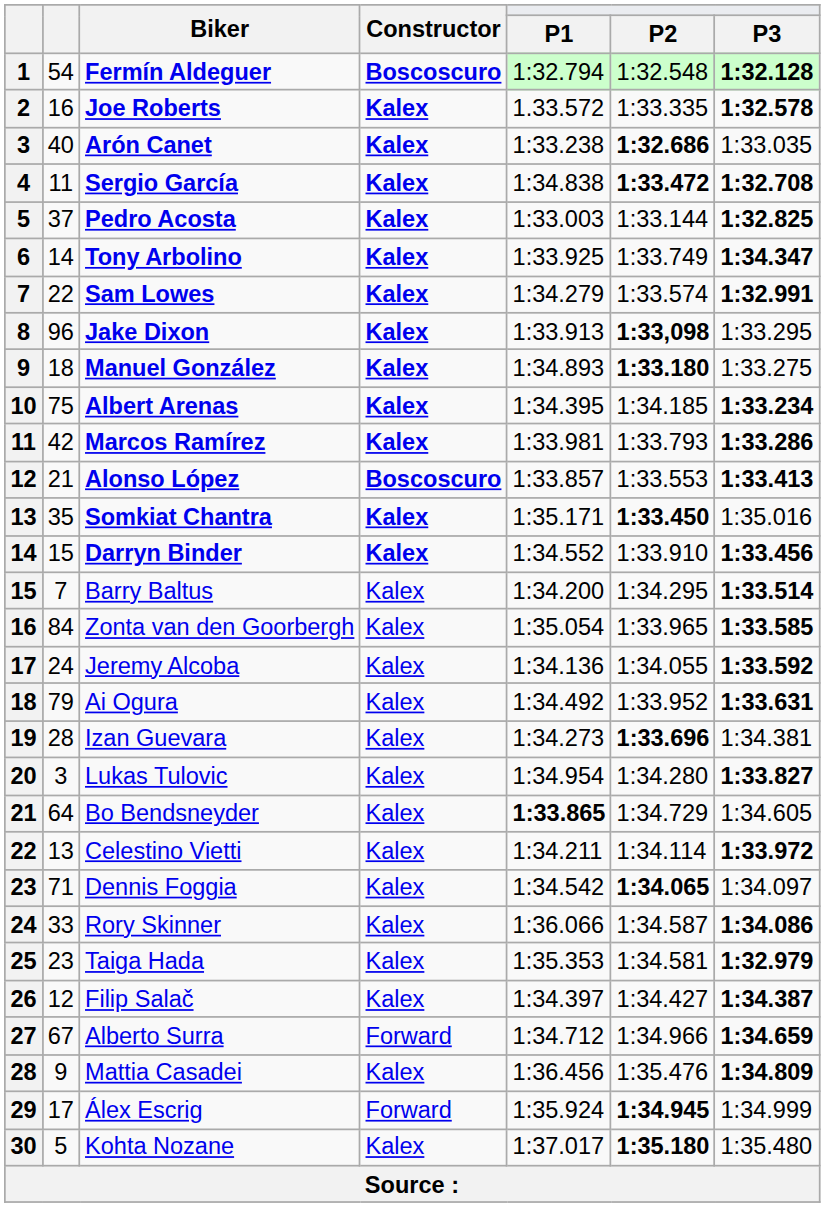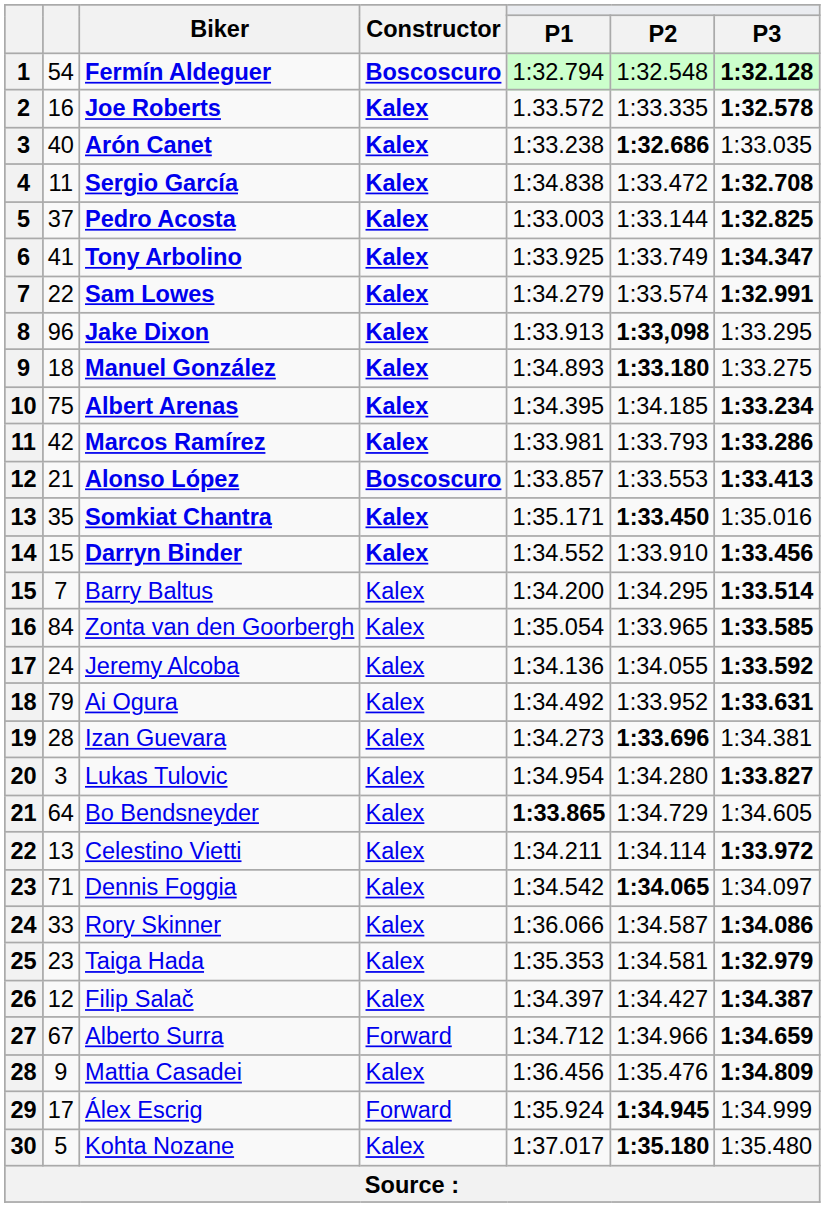 <table class="wikitable sortable" style="font-size: 85%;">
 <tr>
 <th rowspan="2"></th>
 <th rowspan="2"></th>
 <th rowspan="2">Biker</th>
 <th rowspan="2">Constructor</th>
 <th colspan="3" style="background:#eaecf0; text-align:center;"></th>
 </tr>
 <tr>
 <th scope="col">P1</th>
 <th scope="col">P2</th>
 <th scope="col">P3</th>
 </tr>
 <tr>
 <th scope="row">1</th>
 <td align="center">54</td>
 <td><strong> <a href='#'>Fermín Aldeguer</a></strong></td>
 <td><strong><a href='#'>Boscoscuro</a></strong></td>
 <td style="background:#ccffcc;">1:32.794</td>
 <td style="background:#ccffcc;">1:32.548</td>
 <td style="background:#ccffcc;"><strong>1:32.128</strong></td>
 </tr>
 <tr>
 <th scope="row">2</th>
 <td align="center">16</td>
 <td><strong> <a href='#'>Joe Roberts</a></strong></td>
 <td><strong><a href='#'>Kalex</a></strong></td>
 <td>1.33.572</td>
 <td>1:33.335</td>
 <td><strong>1:32.578</strong></td>
 </tr>
 <tr>
 <th scope="row">3</th>
 <td align="center">40</td>
 <td><strong> <a href='#'>Arón Canet</a></strong></td>
 <td><strong><a href='#'>Kalex</a></strong></td>
 <td>1:33.238</td>
 <td><strong>1:32.686</strong></td>
 <td>1:33.035</td>
 </tr>
 <tr>
 <th scope="row">4</th>
 <td align="center">11</td>
 <td><strong> <a href='#'>Sergio García</a></strong></td>
 <td><strong><a href='#'>Kalex</a></strong></td>
 <td>1:34.838</td>
-<td><strong>1:33.472</strong></td>
+<td>1:33.472</td>
 <td><strong>1:32.708</strong></td>
 </tr>
 <tr>
 <th scope="row">5</th>
 <td align="center">37</td>
 <td><strong> <a href='#'>Pedro Acosta</a></strong></td>
 <td><strong><a href='#'>Kalex</a></strong></td>
 <td>1:33.003</td>
 <td>1:33.144</td>
 <td><strong>1:32.825</strong></td>
 </tr>
 <tr>
 <th scope="row">6</th>
-<td align="center">14</td>
+<td align="center">41</td>
 <td><strong> <a href='#'>Tony Arbolino</a></strong></td>
 <td><strong><a href='#'>Kalex</a></strong></td>
 <td>1:33.925</td>
 <td>1:33.749</td>
 <td><strong>1:34.347</strong></td>
 </tr>
 <tr>
 <th scope="row">7</th>
 <td align="center">22</td>
 <td><strong> <a href='#'>Sam Lowes</a></strong></td>
 <td><strong><a href='#'>Kalex</a></strong></td>
 <td>1:34.279</td>
 <td>1:33.574</td>
 <td><strong>1:32.991</strong></td>
 </tr>
 <tr>
 <th scope="row">8</th>
 <td align="center">96</td>
 <td><strong> <a href='#'>Jake Dixon</a></strong></td>
 <td><strong><a href='#'>Kalex</a></strong></td>
 <td>1:33.913</td>
 <td><strong>1:33,098</strong></td>
 <td>1:33.295</td>
 </tr>
 <tr>
 <th scope="row">9</th>
 <td align="center">18</td>
 <td><strong> <a href='#'>Manuel González</a></strong></td>
 <td><strong><a href='#'>Kalex</a></strong></td>
 <td>1:34.893</td>
 <td><strong>1:33.180</strong></td>
 <td>1:33.275</td>
 </tr>
 <tr>
 <th scope="row">10</th>
 <td align="center">75</td>
 <td><strong> <a href='#'>Albert Arenas</a></strong></td>
 <td><strong><a href='#'>Kalex</a></strong></td>
 <td>1:34.395</td>
 <td>1:34.185</td>
 <td><strong>1:33.234</strong></td>
 </tr>
 <tr>
 <th scope="row">11</th>
 <td align="center">42</td>
 <td><strong> <a href='#'>Marcos Ramírez</a></strong></td>
 <td><strong><a href='#'>Kalex</a></strong></td>
 <td>1:33.981</td>
 <td>1:33.793</td>
 <td><strong>1:33.286</strong></td>
 </tr>
 <tr>
 <th scope="row">12</th>
 <td align="center">21</td>
 <td><strong> <a href='#'>Alonso López</a></strong></td>
 <td><strong><a href='#'>Boscoscuro</a></strong></td>
 <td>1:33.857</td>
 <td>1:33.553</td>
 <td><strong>1:33.413</strong></td>
 </tr>
 <tr>
 <th scope="row">13</th>
 <td align="center">35</td>
 <td><strong> <a href='#'>Somkiat Chantra</a></strong></td>
 <td><strong><a href='#'>Kalex</a></strong></td>
 <td>1:35.171</td>
 <td><strong>1:33.450</strong></td>
 <td>1:35.016</td>
 </tr>
 <tr>
 <th scope="row">14</th>
 <td align="center">15</td>
 <td><strong> <a href='#'>Darryn Binder</a></strong></td>
 <td><strong><a href='#'>Kalex</a></strong></td>
 <td>1:34.552</td>
 <td>1:33.910</td>
 <td><strong>1:33.456</strong></td>
 </tr>
 <tr>
 <th scope="row">15</th>
 <td align="center">7</td>
 <td> <a href='#'>Barry Baltus</a></td>
 <td><a href='#'>Kalex</a></td>
 <td>1:34.200</td>
 <td>1:34.295</td>
 <td><strong>1:33.514</strong></td>
 </tr>
 <tr>
 <th scope="row">16</th>
 <td align="center">84</td>
 <td> <a href='#'>Zonta van den Goorbergh</a></td>
 <td><a href='#'>Kalex</a></td>
 <td>1:35.054</td>
 <td>1:33.965</td>
 <td><strong>1:33.585</strong></td>
 </tr>
 <tr>
 <th scope="row">17</th>
 <td align="center">24</td>
 <td> <a href='#'>Jeremy Alcoba</a></td>
 <td><a href='#'>Kalex</a></td>
 <td>1:34.136</td>
 <td>1:34.055</td>
 <td><strong>1:33.592</strong></td>
 </tr>
 <tr>
 <th scope="row">18</th>
 <td align="center">79</td>
 <td> <a href='#'>Ai Ogura</a></td>
 <td><a href='#'>Kalex</a></td>
 <td>1:34.492</td>
 <td>1:33.952</td>
 <td><strong>1:33.631</strong></td>
 </tr>
 <tr>
 <th scope="row">19</th>
 <td align="center">28</td>
 <td> <a href='#'>Izan Guevara</a></td>
 <td><a href='#'>Kalex</a></td>
 <td>1:34.273</td>
 <td><strong>1:33.696</strong></td>
 <td>1:34.381</td>
 </tr>
 <tr>
 <th scope="row">20</th>
 <td align="center">3</td>
 <td> <a href='#'>Lukas Tulovic</a></td>
 <td><a href='#'>Kalex</a></td>
 <td>1:34.954</td>
 <td>1:34.280</td>
 <td><strong>1:33.827</strong></td>
 </tr>
 <tr>
 <th scope="row">21</th>
 <td align="center">64</td>
 <td> <a href='#'>Bo Bendsneyder</a></td>
 <td><a href='#'>Kalex</a></td>
 <td><strong>1:33.865</strong></td>
 <td>1:34.729</td>
 <td>1:34.605</td>
 </tr>
 <tr>
 <th scope="row">22</th>
 <td align="center">13</td>
 <td> <a href='#'>Celestino Vietti</a></td>
 <td><a href='#'>Kalex</a></td>
 <td>1:34.211</td>
 <td>1:34.114</td>
 <td><strong>1:33.972</strong></td>
 </tr>
 <tr>
 <th scope="row">23</th>
 <td align="center">71</td>
 <td> <a href='#'>Dennis Foggia</a></td>
 <td><a href='#'>Kalex</a></td>
 <td>1:34.542</td>
 <td><strong>1:34.065</strong></td>
 <td>1:34.097</td>
 </tr>
 <tr>
 <th scope="row">24</th>
 <td align="center">33</td>
 <td> <a href='#'>Rory Skinner</a></td>
 <td><a href='#'>Kalex</a></td>
 <td>1:36.066</td>
 <td>1:34.587</td>
 <td><strong>1:34.086</strong></td>
 </tr>
 <tr>
 <th scope="row">25</th>
 <td align="center">23</td>
 <td> <a href='#'>Taiga Hada</a></td>
 <td><a href='#'>Kalex</a></td>
 <td>1:35.353</td>
 <td>1:34.581</td>
 <td><strong>1:32.979</strong></td>
 </tr>
 <tr>
 <th scope="row">26</th>
 <td align="center">12</td>
 <td> <a href='#'>Filip Salač</a></td>
 <td><a href='#'>Kalex</a></td>
 <td>1:34.397</td>
 <td>1:34.427</td>
 <td><strong>1:34.387</strong></td>
 </tr>
 <tr>
 <th scope="row">27</th>
 <td align="center">67</td>
 <td> <a href='#'>Alberto Surra</a></td>
 <td><a href='#'>Forward</a></td>
 <td>1:34.712</td>
 <td>1:34.966</td>
 <td><strong>1:34.659</strong></td>
 </tr>
 <tr>
 <th scope="row">28</th>
 <td align="center">9</td>
 <td> <a href='#'>Mattia Casadei</a></td>
 <td><a href='#'>Kalex</a></td>
 <td>1:36.456</td>
 <td>1:35.476</td>
 <td><strong>1:34.809</strong></td>
 </tr>
 <tr>
 <th scope="row">29</th>
 <td align="center">17</td>
 <td> <a href='#'>Álex Escrig</a></td>
 <td><a href='#'>Forward</a></td>
 <td>1:35.924</td>
 <td><strong>1:34.945</strong></td>
 <td>1:34.999</td>
 </tr>
 <tr>
 <th scope="row">30</th>
 <td align="center">5</td>
 <td> <a href='#'>Kohta Nozane</a></td>
 <td><a href='#'>Kalex</a></td>
 <td>1:37.017</td>
 <td><strong>1:35.180</strong></td>
 <td>1:35.480</td>
 </tr>
 <tr>
 <th colspan="7">Source : </th>
 </tr>
 </table>
